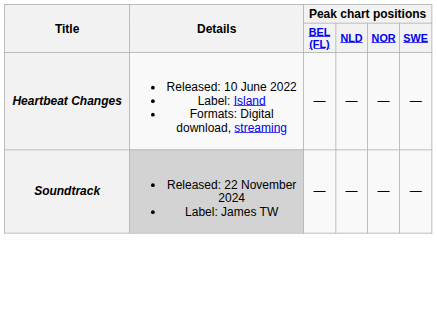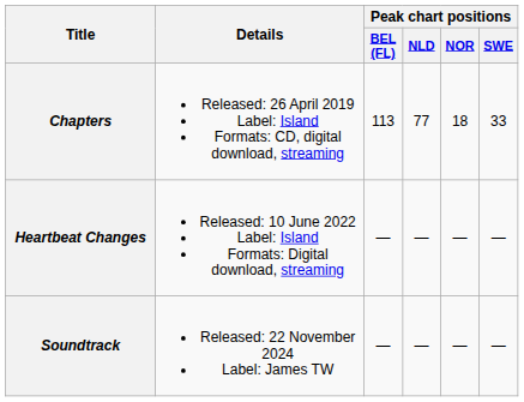 <table class="wikitable plainrowheaders" style="text-align:center;">
 <tr>
 <th scope="col" rowspan="2" style="width:10em;">Title</th>
 <th scope="col" rowspan="2" style="width:14em;">Details</th>
 <th scope="col" colspan="4">Peak chart positions</th>
 </tr>
 <tr>
 <th scope="col" style="width:2.5em;font-size:90%;"><a href='#'>BEL<br>(FL)</a><br></th>
 <th scope="col" style="width:2.5em;font-size:90%;"><a href='#'>NLD</a><br></th>
 <th scope="col" style="width:2.5em;font-size:90%;"><a href='#'>NOR</a><br></th>
 <th scope="col" style="width:2.5em;font-size:90%;"><a href='#'>SWE</a><br></th>
 </tr>
 <tr>
+<th scope="row"><em>Chapters</em></th>
+<td><br><ul><li>Released: 26 April 2019</li><li>Label: <a href='#'>Island</a></li><li>Formats: CD, digital download, <a href='#'>streaming</a></li></ul></td>
+<td>113</td>
+<td>77</td>
+<td>18</td>
+<td>33</td>
+</tr>
+<tr>
 <th scope="row"><em>Heartbeat Changes</em></th>
 <td><br><ul><li>Released: 10 June 2022</li><li>Label: <a href='#'>Island</a></li><li>Formats: Digital download, <a href='#'>streaming</a></li></ul></td>
 <td>—</td>
 <td>—</td>
 <td>—</td>
 <td>—</td>
 </tr>
 <tr>
 <th scope="row"><em>Soundtrack</em></th>
-<td style="background: lightgrey;"><br><ul><li>Released: 22 November 2024</li><li>Label: James TW</li></ul></td>
+<td><br><ul><li>Released: 22 November 2024</li><li>Label: James TW</li></ul></td>
 <td>—</td>
 <td>—</td>
 <td>—</td>
 <td>—</td>
 </tr>
 </table>
